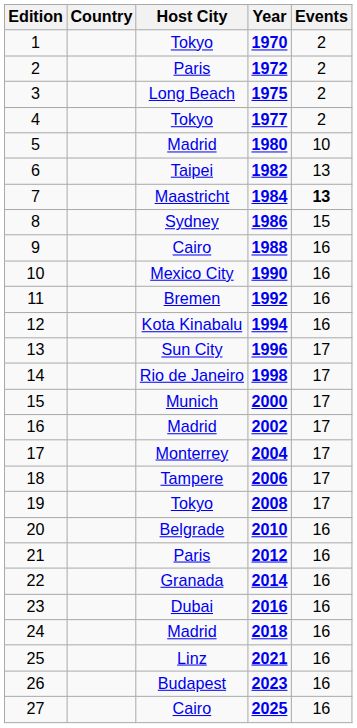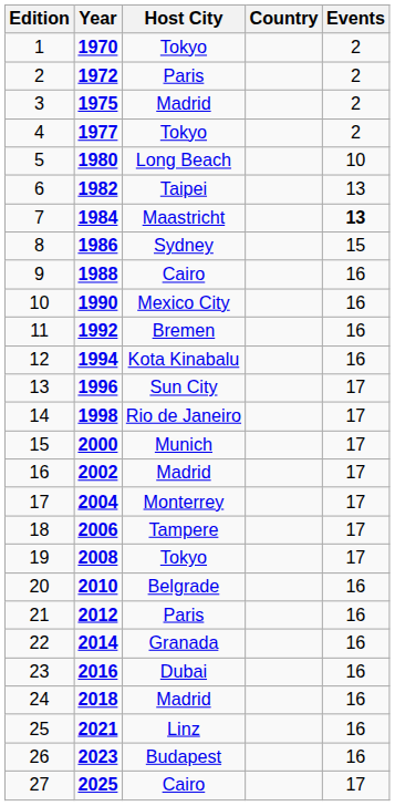 <table class="wikitable" style="text-align:center">
 <tr>
 <th>Edition</th>
+<th>Year</th>
+<th>Host City</th>
 <th>Country</th>
-<th>Host City</th>
-<th>Year</th>
 <th>Events</th>
 </tr>
 <tr>
 <td>1</td>
+<td><strong><a href='#'>1970</a></strong></td>
+<td><a href='#'>Tokyo</a></td>
 <td align="left"></td>
-<td><a href='#'>Tokyo</a></td>
-<td><strong><a href='#'>1970</a></strong></td>
 <td>2</td>
 </tr>
 <tr>
 <td>2</td>
+<td><strong><a href='#'>1972</a></strong></td>
+<td><a href='#'>Paris</a></td>
 <td align="left"></td>
-<td><a href='#'>Paris</a></td>
-<td><strong><a href='#'>1972</a></strong></td>
 <td>2</td>
 </tr>
 <tr>
 <td>3</td>
+<td><strong><a href='#'>1975</a></strong></td>
+<td><a href='#'>Madrid</a></td>
 <td align="left"></td>
-<td><a href='#'>Long Beach</a></td>
-<td><strong><a href='#'>1975</a></strong></td>
 <td>2</td>
 </tr>
 <tr>
 <td>4</td>
+<td><strong><a href='#'>1977</a></strong></td>
+<td><a href='#'>Tokyo</a></td>
 <td align="left"></td>
-<td><a href='#'>Tokyo</a></td>
-<td><strong><a href='#'>1977</a></strong></td>
 <td>2</td>
 </tr>
 <tr>
 <td>5</td>
+<td><strong><a href='#'>1980</a></strong></td>
+<td><a href='#'>Long Beach</a></td>
 <td align="left"></td>
-<td><a href='#'>Madrid</a></td>
-<td><strong><a href='#'>1980</a></strong></td>
 <td>10</td>
 </tr>
 <tr>
 <td>6</td>
+<td><strong><a href='#'>1982</a></strong></td>
+<td><a href='#'>Taipei</a></td>
 <td align="left"></td>
-<td><a href='#'>Taipei</a></td>
-<td><strong><a href='#'>1982</a></strong></td>
 <td>13</td>
 </tr>
 <tr>
 <td>7</td>
+<td><strong><a href='#'>1984</a></strong></td>
+<td><a href='#'>Maastricht</a></td>
 <td align="left"></td>
-<td><a href='#'>Maastricht</a></td>
-<td><strong><a href='#'>1984</a></strong></td>
 <td><strong>13</strong></td>
 </tr>
 <tr>
 <td>8</td>
+<td><strong><a href='#'>1986</a></strong></td>
+<td><a href='#'>Sydney</a></td>
 <td align="left"></td>
-<td><a href='#'>Sydney</a></td>
-<td><strong><a href='#'>1986</a></strong></td>
 <td>15</td>
 </tr>
 <tr>
 <td>9</td>
+<td><strong><a href='#'>1988</a></strong></td>
+<td><a href='#'>Cairo</a></td>
 <td align="left"></td>
-<td><a href='#'>Cairo</a></td>
-<td><strong><a href='#'>1988</a></strong></td>
 <td>16</td>
 </tr>
 <tr>
 <td>10</td>
+<td><strong><a href='#'>1990</a></strong></td>
+<td><a href='#'>Mexico City</a></td>
 <td align="left"></td>
-<td><a href='#'>Mexico City</a></td>
-<td><strong><a href='#'>1990</a></strong></td>
 <td>16</td>
 </tr>
 <tr>
 <td>11</td>
+<td><strong><a href='#'>1992</a></strong></td>
+<td><a href='#'>Bremen</a></td>
 <td align="left"></td>
-<td><a href='#'>Bremen</a></td>
-<td><strong><a href='#'>1992</a></strong></td>
 <td>16</td>
 </tr>
 <tr>
 <td>12</td>
+<td><strong><a href='#'>1994</a></strong></td>
+<td><a href='#'>Kota Kinabalu</a></td>
 <td align="left"></td>
-<td><a href='#'>Kota Kinabalu</a></td>
-<td><strong><a href='#'>1994</a></strong></td>
 <td>16</td>
 </tr>
 <tr>
 <td>13</td>
+<td><strong><a href='#'>1996</a></strong></td>
+<td><a href='#'>Sun City</a></td>
 <td align="left"></td>
-<td><a href='#'>Sun City</a></td>
-<td><strong><a href='#'>1996</a></strong></td>
 <td>17</td>
 </tr>
 <tr>
 <td>14</td>
+<td><strong><a href='#'>1998</a></strong></td>
+<td><a href='#'>Rio de Janeiro</a></td>
 <td align="left"></td>
-<td><a href='#'>Rio de Janeiro</a></td>
-<td><strong><a href='#'>1998</a></strong></td>
 <td>17</td>
 </tr>
 <tr>
 <td>15</td>
+<td><strong><a href='#'>2000</a></strong></td>
+<td><a href='#'>Munich</a></td>
 <td align="left"></td>
-<td><a href='#'>Munich</a></td>
-<td><strong><a href='#'>2000</a></strong></td>
 <td>17</td>
 </tr>
 <tr>
 <td>16</td>
+<td><strong><a href='#'>2002</a></strong></td>
+<td><a href='#'>Madrid</a></td>
 <td align="left"></td>
-<td><a href='#'>Madrid</a></td>
-<td><strong><a href='#'>2002</a></strong></td>
 <td>17</td>
 </tr>
 <tr>
 <td>17</td>
+<td><strong><a href='#'>2004</a></strong></td>
+<td><a href='#'>Monterrey</a></td>
 <td align="left"></td>
-<td><a href='#'>Monterrey</a></td>
-<td><strong><a href='#'>2004</a></strong></td>
 <td>17</td>
 </tr>
 <tr>
 <td>18</td>
+<td><strong><a href='#'>2006</a></strong></td>
+<td><a href='#'>Tampere</a></td>
 <td align="left"></td>
-<td><a href='#'>Tampere</a></td>
-<td><strong><a href='#'>2006</a></strong></td>
 <td>17</td>
 </tr>
 <tr>
 <td>19</td>
+<td><strong><a href='#'>2008</a></strong></td>
+<td><a href='#'>Tokyo</a></td>
 <td align="left"></td>
-<td><a href='#'>Tokyo</a></td>
-<td><strong><a href='#'>2008</a></strong></td>
 <td>17</td>
 </tr>
 <tr>
 <td>20</td>
+<td><strong><a href='#'>2010</a></strong></td>
+<td><a href='#'>Belgrade</a></td>
 <td align="left"></td>
-<td><a href='#'>Belgrade</a></td>
-<td><strong><a href='#'>2010</a></strong></td>
 <td>16</td>
 </tr>
 <tr>
 <td>21</td>
+<td><strong><a href='#'>2012</a></strong></td>
+<td><a href='#'>Paris</a></td>
 <td align="left"></td>
-<td><a href='#'>Paris</a></td>
-<td><strong><a href='#'>2012</a></strong></td>
 <td>16</td>
 </tr>
 <tr>
 <td>22</td>
+<td><strong><a href='#'>2014</a></strong></td>
+<td><a href='#'>Granada</a></td>
 <td align="left"></td>
-<td><a href='#'>Granada</a></td>
-<td><strong><a href='#'>2014</a></strong></td>
 <td>16</td>
 </tr>
 <tr>
 <td>23</td>
+<td><strong><a href='#'>2016</a></strong></td>
+<td><a href='#'>Dubai</a></td>
 <td align="left"></td>
-<td><a href='#'>Dubai</a></td>
-<td><strong><a href='#'>2016</a></strong></td>
 <td>16</td>
 </tr>
 <tr>
 <td>24</td>
+<td><strong><a href='#'>2018</a></strong></td>
+<td><a href='#'>Madrid</a></td>
 <td align="left"></td>
-<td><a href='#'>Madrid</a></td>
-<td><strong><a href='#'>2018</a></strong></td>
 <td>16</td>
 </tr>
 <tr>
 <td>25</td>
+<td><strong><a href='#'>2021</a></strong></td>
+<td><a href='#'>Linz</a></td>
 <td align="left"></td>
-<td><a href='#'>Linz</a></td>
-<td><strong><a href='#'>2021</a></strong></td>
 <td>16</td>
 </tr>
 <tr>
 <td>26</td>
+<td><strong><a href='#'>2023</a></strong></td>
+<td><a href='#'>Budapest</a></td>
 <td align="left"></td>
-<td><a href='#'>Budapest</a></td>
-<td><strong><a href='#'>2023</a></strong></td>
 <td>16</td>
 </tr>
 <tr>
 <td>27</td>
+<td><strong><a href='#'>2025</a></strong></td>
+<td><a href='#'>Cairo</a></td>
 <td align="left"></td>
-<td><a href='#'>Cairo</a></td>
-<td><strong><a href='#'>2025</a></strong></td>
-<td>16</td>
+<td>17</td>
 </tr>
 </table>
